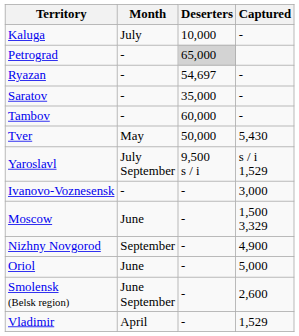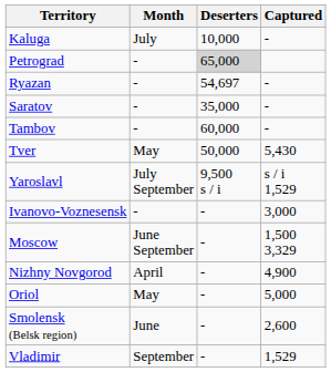 <table class = "wikitable" style="margin:auto">
 <tr>
 <th>Territory</th>
 <th>Month</th>
 <th>Deserters</th>
 <th>Captured</th>
 </tr>
 <tr -->
 <td><a href='#'>Kaluga</a></td>
 <td>July</td>
 <td>10,000</td>
 <td>-</td>
 </tr>
 <tr -->
 <td><a href='#'>Petrograd</a></td>
 <td>-</td>
 <td style="background: lightgrey;">65,000</td>
 </tr>
 <tr -->
 <td><a href='#'>Ryazan</a></td>
 <td>-</td>
 <td>54,697</td>
 <td>-</td>
 </tr>
 <tr -->
 <td><a href='#'>Saratov</a></td>
 <td>-</td>
 <td>35,000</td>
 <td>-</td>
 </tr>
 <tr -->
 <td><a href='#'>Tambov</a></td>
 <td>-</td>
 <td>60,000</td>
 <td>-</td>
 </tr>
 <tr -->
 <td><a href='#'>Tver</a></td>
 <td>May</td>
 <td>50,000</td>
 <td>5,430</td>
 </tr>
 <tr -->
 <td><a href='#'>Yaroslavl</a></td>
 <td>July <br> September</td>
 <td>9,500 <br> s / i</td>
 <td>s / i <br> 1,529</td>
 </tr>
 <tr -->
 <td><a href='#'>Ivanovo-Voznesensk</a></td>
 <td>-</td>
 <td>-</td>
 <td>3,000</td>
 </tr>
 <tr -->
 <td><a href='#'>Moscow</a></td>
-<td>June</td>
+<td>June <br> September</td>
 <td>-</td>
 <td>1,500 <br> 3,329</td>
 </tr>
 <tr -->
 <td><a href='#'>Nizhny Novgorod</a></td>
-<td>September</td>
+<td>April</td>
 <td>-</td>
 <td>4,900</td>
 </tr>
 <tr -->
 <td><a href='#'>Oriol</a></td>
-<td>June</td>
+<td>May</td>
 <td>-</td>
 <td>5,000</td>
 </tr>
 <tr -->
 <td><a href='#'>Smolensk</a> <br> <small> (Belsk region) </small></td>
-<td>June <br> September</td>
+<td>June</td>
 <td>-</td>
 <td>2,600</td>
 </tr>
 <tr -->
 <td><a href='#'>Vladimir</a></td>
-<td>April</td>
+<td>September</td>
 <td>-</td>
 <td>1,529</td>
 </tr>
 </table>
